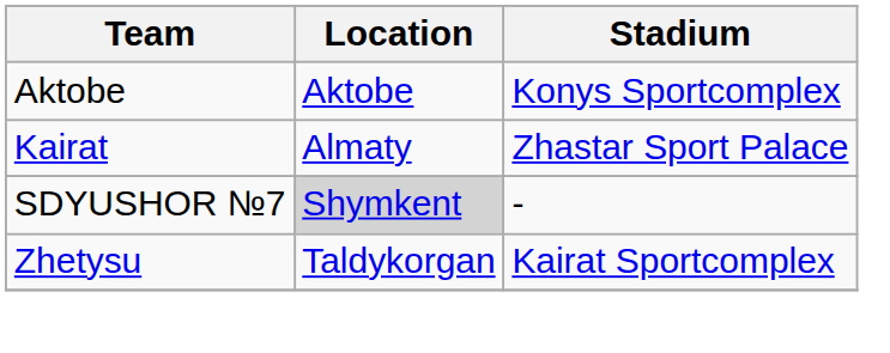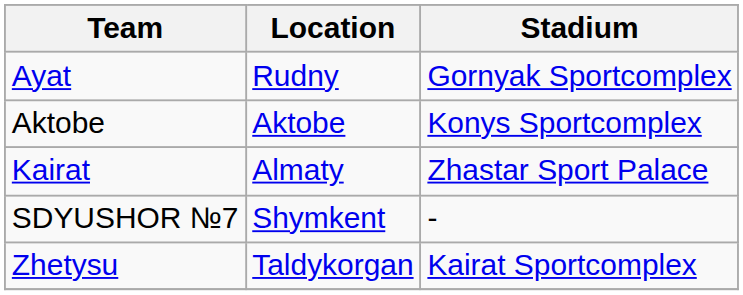 <table class="wikitable sortable">
 <tr>
 <th>Team</th>
 <th>Location</th>
 <th>Stadium</th>
+</tr>
+<tr>
+<td><a href='#'>Ayat</a></td>
+<td><a href='#'>Rudny</a></td>
+<td><a href='#'>Gornyak Sportcomplex</a></td>
 </tr>
 <tr>
 <td>Aktobe</td>
 <td><a href='#'>Aktobe</a></td>
 <td><a href='#'>Konys Sportcomplex</a></td>
 </tr>
 <tr>
 <td><a href='#'>Kairat</a></td>
 <td><a href='#'>Almaty</a></td>
 <td><a href='#'>Zhastar Sport Palace</a></td>
 </tr>
 <tr>
 <td>SDYUSHOR №7</td>
-<td style="background: lightgrey;"><a href='#'>Shymkent</a></td>
+<td><a href='#'>Shymkent</a></td>
 <td>-</td>
 </tr>
 <tr>
 <td><a href='#'>Zhetysu</a></td>
 <td><a href='#'>Taldykorgan</a></td>
 <td><a href='#'>Kairat Sportcomplex</a></td>
 </tr>
 <tr>
 </tr>
 </table>
